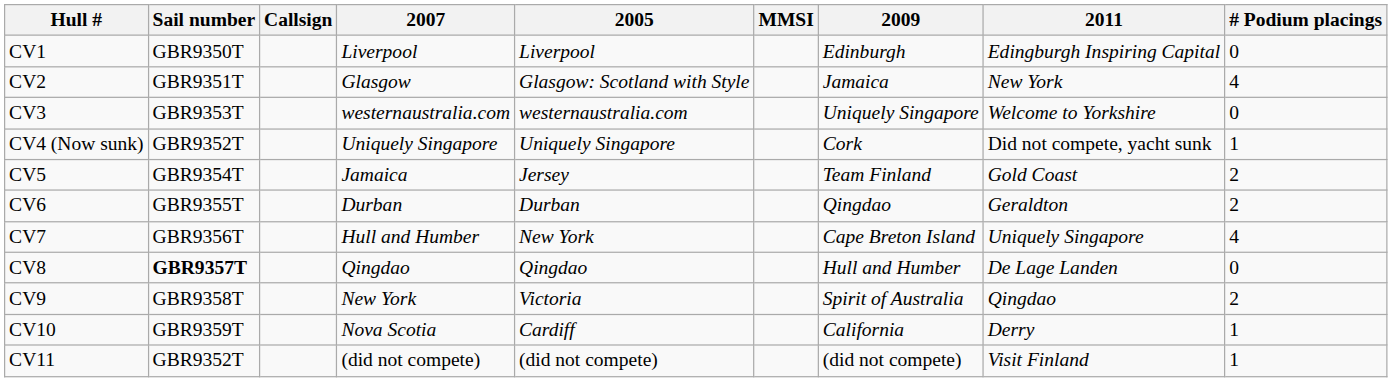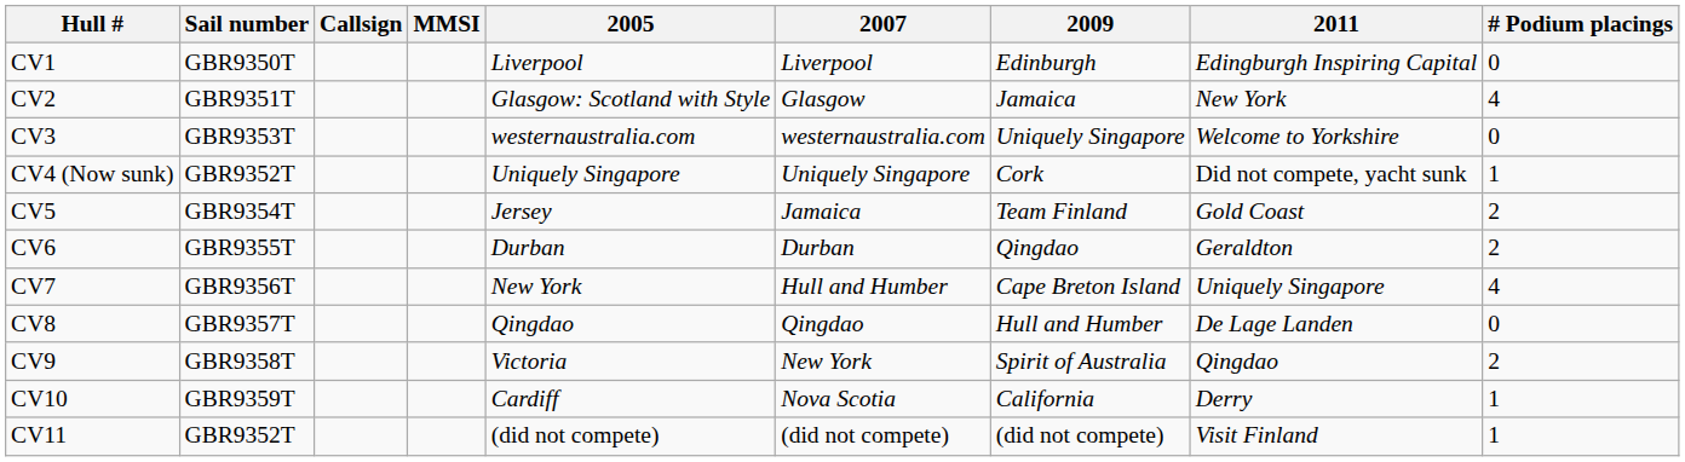 <table class="wikitable">
 <tr>
 <th>Hull #</th>
 <th>Sail number</th>
 <th>Callsign</th>
+<th>MMSI</th>
+<th>2005</th>
 <th>2007</th>
-<th>2005</th>
-<th>MMSI</th>
 <th>2009</th>
 <th>2011</th>
 <th># Podium placings</th>
 </tr>
 <tr>
 <td>CV1</td>
 <td>GBR9350T</td>
 <td></td>
+<td></td>
 <td><em>Liverpool</em></td>
 <td><em>Liverpool</em></td>
-<td></td>
 <td><em>Edinburgh</em></td>
 <td><em>Edingburgh Inspiring Capital</em></td>
 <td>0</td>
 </tr>
 <tr>
 <td>CV2</td>
 <td>GBR9351T</td>
 <td></td>
+<td></td>
+<td><em>Glasgow: Scotland with Style</em></td>
 <td><em>Glasgow</em></td>
-<td><em>Glasgow: Scotland with Style</em></td>
-<td></td>
 <td><em>Jamaica</em></td>
 <td><em>New York</em></td>
 <td>4</td>
 </tr>
 <tr>
 <td>CV3</td>
 <td>GBR9353T</td>
 <td></td>
+<td></td>
 <td><em>westernaustralia.com</em></td>
 <td><em>westernaustralia.com</em></td>
-<td></td>
 <td><em>Uniquely Singapore</em></td>
 <td><em>Welcome to Yorkshire</em></td>
 <td>0</td>
 </tr>
 <tr>
 <td>CV4 (Now sunk)</td>
 <td>GBR9352T</td>
 <td></td>
+<td></td>
 <td><em>Uniquely Singapore</em></td>
 <td><em>Uniquely Singapore</em></td>
-<td></td>
 <td><em>Cork</em></td>
 <td>Did not compete, yacht sunk</td>
 <td>1</td>
 </tr>
 <tr>
 <td>CV5</td>
 <td>GBR9354T</td>
 <td></td>
+<td></td>
+<td><em>Jersey</em></td>
 <td><em>Jamaica</em></td>
-<td><em>Jersey</em></td>
-<td></td>
 <td><em>Team Finland</em></td>
 <td><em>Gold Coast</em></td>
 <td>2</td>
 </tr>
 <tr>
 <td>CV6</td>
 <td>GBR9355T</td>
 <td></td>
+<td></td>
 <td><em>Durban</em></td>
 <td><em>Durban</em></td>
-<td></td>
 <td><em>Qingdao</em></td>
 <td><em>Geraldton</em></td>
 <td>2</td>
 </tr>
 <tr>
 <td>CV7</td>
 <td>GBR9356T</td>
 <td></td>
+<td></td>
+<td><em>New York</em></td>
 <td><em>Hull and Humber</em></td>
-<td><em>New York</em></td>
-<td></td>
 <td><em>Cape Breton Island</em></td>
 <td><em>Uniquely Singapore</em></td>
 <td>4</td>
 </tr>
 <tr>
 <td>CV8</td>
-<td><strong>GBR9357T</strong></td>
+<td>GBR9357T</td>
+<td></td>
 <td></td>
 <td><em>Qingdao</em></td>
 <td><em>Qingdao</em></td>
-<td></td>
 <td><em>Hull and Humber</em></td>
 <td><em>De Lage Landen</em></td>
 <td>0</td>
 </tr>
 <tr>
 <td>CV9</td>
 <td>GBR9358T</td>
 <td></td>
+<td></td>
+<td><em>Victoria</em></td>
 <td><em>New York</em></td>
-<td><em>Victoria</em></td>
-<td></td>
 <td><em>Spirit of Australia</em></td>
 <td><em>Qingdao</em></td>
 <td>2</td>
 </tr>
 <tr>
 <td>CV10</td>
 <td>GBR9359T</td>
 <td></td>
+<td></td>
+<td><em>Cardiff</em></td>
 <td><em>Nova Scotia</em></td>
-<td><em>Cardiff</em></td>
-<td></td>
 <td><em>California</em></td>
 <td><em>Derry</em></td>
 <td>1</td>
 </tr>
 <tr>
 <td>CV11</td>
 <td>GBR9352T</td>
 <td></td>
+<td></td>
 <td>(did not compete)</td>
 <td>(did not compete)</td>
-<td></td>
 <td>(did not compete)</td>
 <td><em>Visit Finland</em></td>
 <td>1</td>
 </tr>
 </table>
